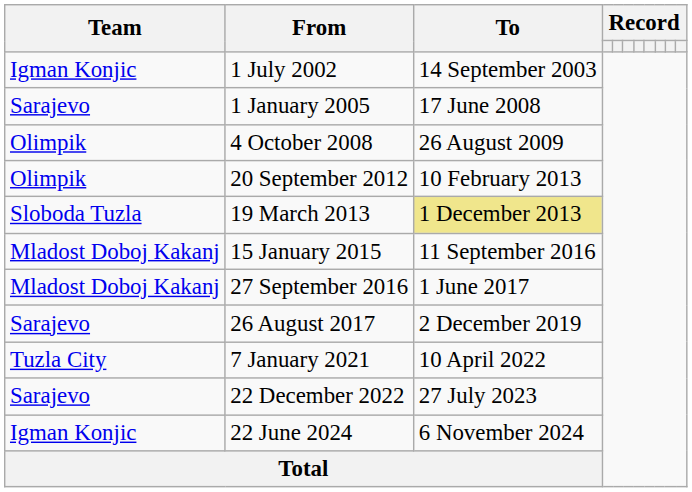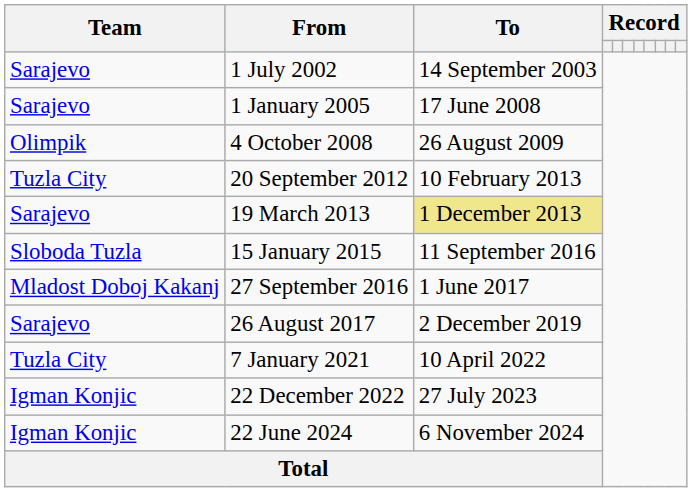 <table class="wikitable" tyle="text-align: center">
 <tr>
 <th rowspan="2">Team</th>
 <th rowspan="2">From</th>
 <th rowspan="2">To</th>
 <th colspan="8">Record</th>
 </tr>
 <tr>
 <th></th>
 <th></th>
 <th></th>
 <th></th>
 <th></th>
 <th></th>
 <th></th>
 <th></th>
 </tr>
 <tr>
-<td align=left><a href='#'>Igman Konjic</a></td>
+<td align=left><a href='#'>Sarajevo</a></td>
 <td align=left>1 July 2002</td>
 <td align=left>14 September 2003<br></td>
 </tr>
 <tr>
 <td align="left"><a href='#'>Sarajevo</a></td>
 <td align="left">1 January 2005</td>
 <td align="left">17 June 2008<br></td>
 </tr>
 <tr>
 <td align=left><a href='#'>Olimpik</a></td>
 <td align=left>4 October 2008</td>
 <td align=left>26 August 2009<br></td>
 </tr>
 <tr>
-<td align=left><a href='#'>Olimpik</a></td>
+<td align=left><a href='#'>Tuzla City</a></td>
 <td align=left>20 September 2012</td>
 <td align=left>10 February 2013<br></td>
 </tr>
 <tr>
-<td align=left><a href='#'>Sloboda Tuzla</a></td>
+<td align=left><a href='#'>Sarajevo</a></td>
 <td align=left>19 March 2013</td>
 <td align=left style="background: khaki;">1 December 2013<br></td>
 </tr>
 <tr>
-<td align="left"><a href='#'>Mladost Doboj Kakanj</a></td>
+<td align=left><a href='#'>Sloboda Tuzla</a></td>
 <td align=left>15 January 2015</td>
 <td align=left>11 September 2016<br></td>
 </tr>
 <tr>
 <td align="left"><a href='#'>Mladost Doboj Kakanj</a></td>
 <td align="left">27 September 2016</td>
 <td align="left">1 June 2017<br></td>
 </tr>
 <tr>
 <td align=left><a href='#'>Sarajevo</a></td>
 <td align=left>26 August 2017</td>
 <td align=left>2 December 2019<br></td>
 </tr>
 <tr>
 <td align=left><a href='#'>Tuzla City</a></td>
 <td align=left>7 January 2021</td>
 <td align=left>10 April 2022<br></td>
 </tr>
 <tr>
-<td align=left><a href='#'>Sarajevo</a></td>
+<td align=left><a href='#'>Igman Konjic</a></td>
 <td align=left>22 December 2022</td>
 <td align=left>27 July 2023<br></td>
 </tr>
 <tr>
 <td align=left><a href='#'>Igman Konjic</a></td>
 <td align=left>22 June 2024</td>
 <td align=left>6 November 2024<br></td>
 </tr>
 <tr>
 <th colspan="3">Total<br></th>
 </tr>
 </table>
